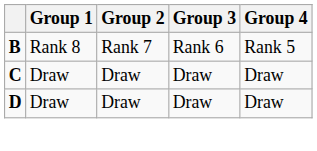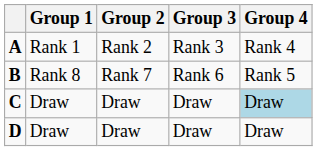 <table class="wikitable">
 <tr>
 <th></th>
 <th>Group 1</th>
 <th>Group 2</th>
 <th>Group 3</th>
 <th>Group 4</th>
+</tr>
+<tr>
+<td><strong>A</strong></td>
+<td>Rank 1</td>
+<td>Rank 2</td>
+<td>Rank 3</td>
+<td>Rank 4</td>
 </tr>
 <tr>
 <td><strong>B</strong></td>
 <td>Rank 8</td>
 <td>Rank 7</td>
 <td>Rank 6</td>
 <td>Rank 5</td>
 </tr>
 <tr>
 <td><strong>C</strong></td>
 <td>Draw</td>
 <td>Draw</td>
 <td>Draw</td>
-<td>Draw</td>
+<td style="background: lightblue;">Draw</td>
 </tr>
 <tr>
 <td><strong>D</strong></td>
 <td>Draw</td>
 <td>Draw</td>
 <td>Draw</td>
 <td>Draw</td>
 </tr>
 </table>
